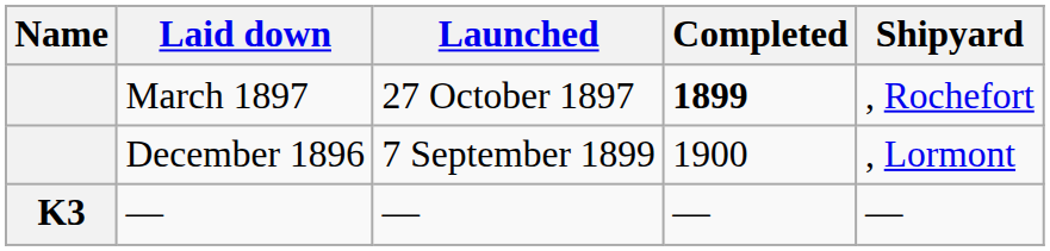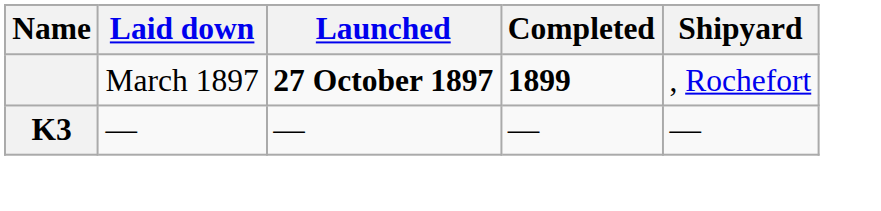 <table class="wikitable plainrowheaders">
 <tr>
 <th scope="col">Name</th>
 <th scope="col"><a href='#'>Laid down</a></th>
 <th scope="col"><a href='#'>Launched</a></th>
 <th scope="col">Completed</th>
 <th scope="col">Shipyard</th>
 </tr>
 <tr>
 <th scope="row"></th>
 <td>March 1897</td>
-<td>27 October 1897</td>
+<td><strong>27 October 1897</strong></td>
 <td><strong>1899</strong></td>
 <td>, <a href='#'>Rochefort</a></td>
-</tr>
-<tr>
-<th scope="row"></th>
-<td>December 1896</td>
-<td>7 September 1899</td>
-<td>1900</td>
-<td>, <a href='#'>Lormont</a></td>
 </tr>
 <tr>
 <th scope="row">K3</th>
 <td>—</td>
 <td>—</td>
 <td>—</td>
 <td>—</td>
 </tr>
 </table>
